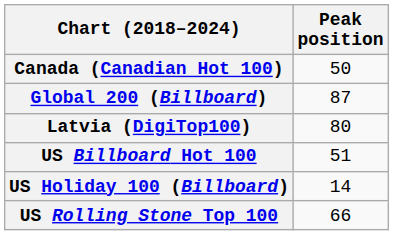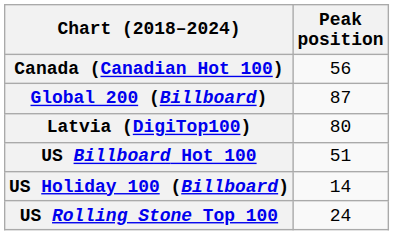 <table class="wikitable sortable plainrowheaders" style="text-align:center">
 <tr>
 <th scope="col">Chart (2018–2024)</th>
 <th scope="col">Peak<br>position</th>
 </tr>
 <tr>
 <th scope="row">Canada (<a href='#'>Canadian Hot 100</a>)</th>
-<td>50</td>
+<td>56</td>
 </tr>
 <tr>
 <th scope="row"><a href='#'>Global 200</a> (<em><a href='#'>Billboard</a></em>)</th>
 <td>87</td>
 </tr>
 <tr>
 <th scope="row">Latvia (<a href='#'>DigiTop100</a>)</th>
 <td>80</td>
 </tr>
 <tr>
 <th scope="row">US <a href='#'><em>Billboard</em> Hot 100</a></th>
 <td>51</td>
 </tr>
 <tr>
 <th scope="row">US <a href='#'>Holiday 100</a> (<em><a href='#'>Billboard</a></em>)</th>
 <td>14</td>
 </tr>
 <tr>
 <th scope="row">US <a href='#'><em>Rolling Stone</em> Top 100</a></th>
-<td>66</td>
+<td>24</td>
 </tr>
 </table>
